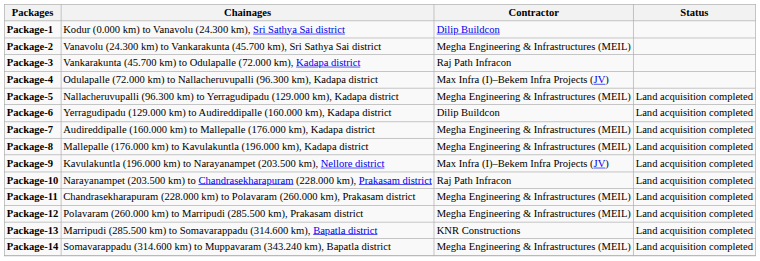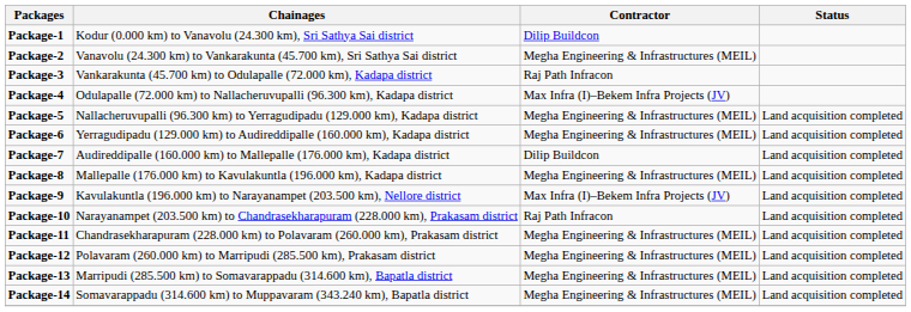 <table class="wikitable sortable">
 <tr>
 <th>Packages</th>
 <th>Chainages</th>
 <th>Contractor</th>
 <th>Status</th>
 </tr>
 <tr>
 <td><strong>Package-1</strong></td>
 <td>Kodur (0.000 km) to Vanavolu (24.300 km), <a href='#'>Sri Sathya Sai district</a></td>
 <td><a href='#'>Dilip Buildcon</a></td>
 <td></td>
 </tr>
 <tr>
 <td><strong>Package-2</strong></td>
 <td>Vanavolu (24.300 km) to Vankarakunta (45.700 km), Sri Sathya Sai district</td>
 <td>Megha Engineering & Infrastructures (MEIL)</td>
 <td></td>
 </tr>
 <tr>
 <td><strong>Package-3</strong></td>
 <td>Vankarakunta (45.700 km) to Odulapalle (72.000 km), <a href='#'>Kadapa district</a></td>
 <td>Raj Path Infracon</td>
 <td></td>
 </tr>
 <tr>
 <td><strong>Package-4</strong></td>
 <td>Odulapalle (72.000 km) to Nallacheruvupalli (96.300 km), Kadapa district</td>
 <td>Max Infra (I)–Bekem Infra Projects (<a href='#'>JV</a>)</td>
 <td></td>
 </tr>
 <tr>
 <td><strong>Package-5</strong></td>
 <td>Nallacheruvupalli (96.300 km) to Yerragudipadu (129.000 km), Kadapa district</td>
 <td>Megha Engineering & Infrastructures (MEIL)</td>
 <td>Land acquisition completed</td>
 </tr>
 <tr>
 <td><strong>Package-6</strong></td>
 <td>Yerragudipadu (129.000 km) to Audireddipalle (160.000 km), Kadapa district</td>
-<td>Dilip Buildcon</td>
+<td>Megha Engineering & Infrastructures (MEIL)</td>
 <td>Land acquisition completed</td>
 </tr>
 <tr>
 <td><strong>Package-7</strong></td>
 <td>Audireddipalle (160.000 km) to Mallepalle (176.000 km), Kadapa district</td>
-<td>Megha Engineering & Infrastructures (MEIL)</td>
+<td>Dilip Buildcon</td>
 <td>Land acquisition completed</td>
 </tr>
 <tr>
 <td><strong>Package-8</strong></td>
 <td>Mallepalle (176.000 km) to Kavulakuntla (196.000 km), Kadapa district</td>
 <td>Megha Engineering & Infrastructures (MEIL)</td>
 <td>Land acquisition completed</td>
 </tr>
 <tr>
 <td><strong>Package-9</strong></td>
 <td>Kavulakuntla (196.000 km) to Narayanampet (203.500 km), <a href='#'>Nellore district</a></td>
 <td>Max Infra (I)–Bekem Infra Projects (<a href='#'>JV</a>)</td>
 <td>Land acquisition completed</td>
 </tr>
 <tr>
 <td><strong>Package-10</strong></td>
 <td>Narayanampet (203.500 km) to <a href='#'>Chandrasekharapuram</a> (228.000 km), <a href='#'>Prakasam district</a></td>
 <td>Raj Path Infracon</td>
 <td>Land acquisition completed</td>
 </tr>
 <tr>
 <td><strong>Package-11</strong></td>
 <td>Chandrasekharapuram (228.000 km) to Polavaram (260.000 km), Prakasam district</td>
 <td>Megha Engineering & Infrastructures (MEIL)</td>
 <td>Land acquisition completed</td>
 </tr>
 <tr>
 <td><strong>Package-12</strong></td>
 <td>Polavaram (260.000 km) to Marripudi (285.500 km), Prakasam district</td>
 <td>Megha Engineering & Infrastructures (MEIL)</td>
 <td>Land acquisition completed</td>
 </tr>
 <tr>
 <td><strong>Package-13</strong></td>
 <td>Marripudi (285.500 km) to Somavarappadu (314.600 km), <a href='#'>Bapatla district</a></td>
-<td>KNR Constructions</td>
+<td>Megha Engineering & Infrastructures (MEIL)</td>
 <td>Land acquisition completed</td>
 </tr>
 <tr>
 <td><strong>Package-14</strong></td>
 <td>Somavarappadu (314.600 km) to Muppavaram (343.240 km), Bapatla district</td>
 <td>Megha Engineering & Infrastructures (MEIL)</td>
 <td>Land acquisition completed</td>
 </tr>
 <tr>
 </tr>
 </table>
